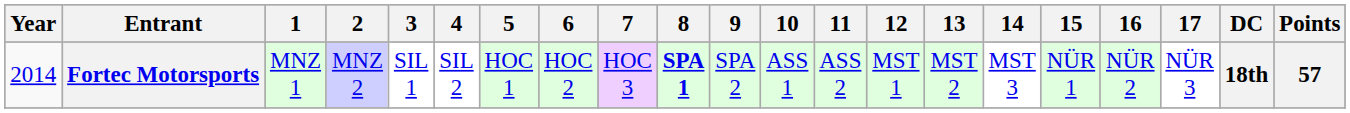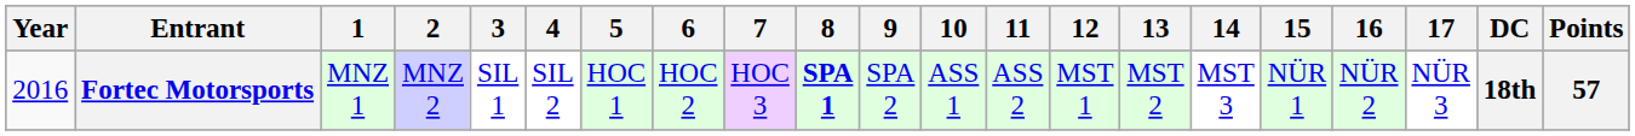 <table class="wikitable" style="text-align:center; font-size:85%">
 <tr>
 <th>Year</th>
 <th>Entrant</th>
 <th>1</th>
 <th>2</th>
 <th>3</th>
 <th>4</th>
 <th>5</th>
 <th>6</th>
 <th>7</th>
 <th>8</th>
 <th>9</th>
 <th>10</th>
 <th>11</th>
 <th>12</th>
 <th>13</th>
 <th>14</th>
 <th>15</th>
 <th>16</th>
 <th>17</th>
 <th>DC</th>
 <th>Points</th>
 </tr>
 <tr>
-<td><a href='#'>2014</a></td>
+<td><a href='#'>2016</a></td>
 <th nowrap><a href='#'>Fortec Motorsports</a></th>
 <td style="background:#dfffdf;"><a href='#'>MNZ<br>1</a><br></td>
 <td style="background:#cfcfff;"><a href='#'>MNZ<br>2</a><br></td>
 <td style="background:#ffffff;"><a href='#'>SIL<br>1</a><br></td>
 <td style="background:#ffffff;"><a href='#'>SIL<br>2</a><br></td>
 <td style="background:#dfffdf;"><a href='#'>HOC<br>1</a><br></td>
 <td style="background:#dfffdf;"><a href='#'>HOC<br>2</a><br></td>
 <td style="background:#efcfff;"><a href='#'>HOC<br>3</a><br></td>
 <td style="background:#dfffdf;"><strong><a href='#'>SPA<br>1</a><br></strong></td>
 <td style="background:#dfffdf;"><a href='#'>SPA<br>2</a><br></td>
 <td style="background:#dfffdf;"><a href='#'>ASS<br>1</a><br></td>
 <td style="background:#dfffdf;"><a href='#'>ASS<br>2</a><br></td>
 <td style="background:#dfffdf;"><a href='#'>MST<br>1</a><br></td>
 <td style="background:#dfffdf;"><a href='#'>MST<br>2</a><br></td>
 <td style="background:#FFFFFF;"><a href='#'>MST<br>3</a><br></td>
 <td style="background:#dfffdf;"><a href='#'>NÜR<br>1</a><br></td>
 <td style="background:#dfffdf;"><a href='#'>NÜR<br>2</a><br></td>
 <td style="background:#FFFFFF;"><a href='#'>NÜR<br>3</a><br></td>
 <th>18th</th>
 <th>57</th>
 </tr>
 </table>
